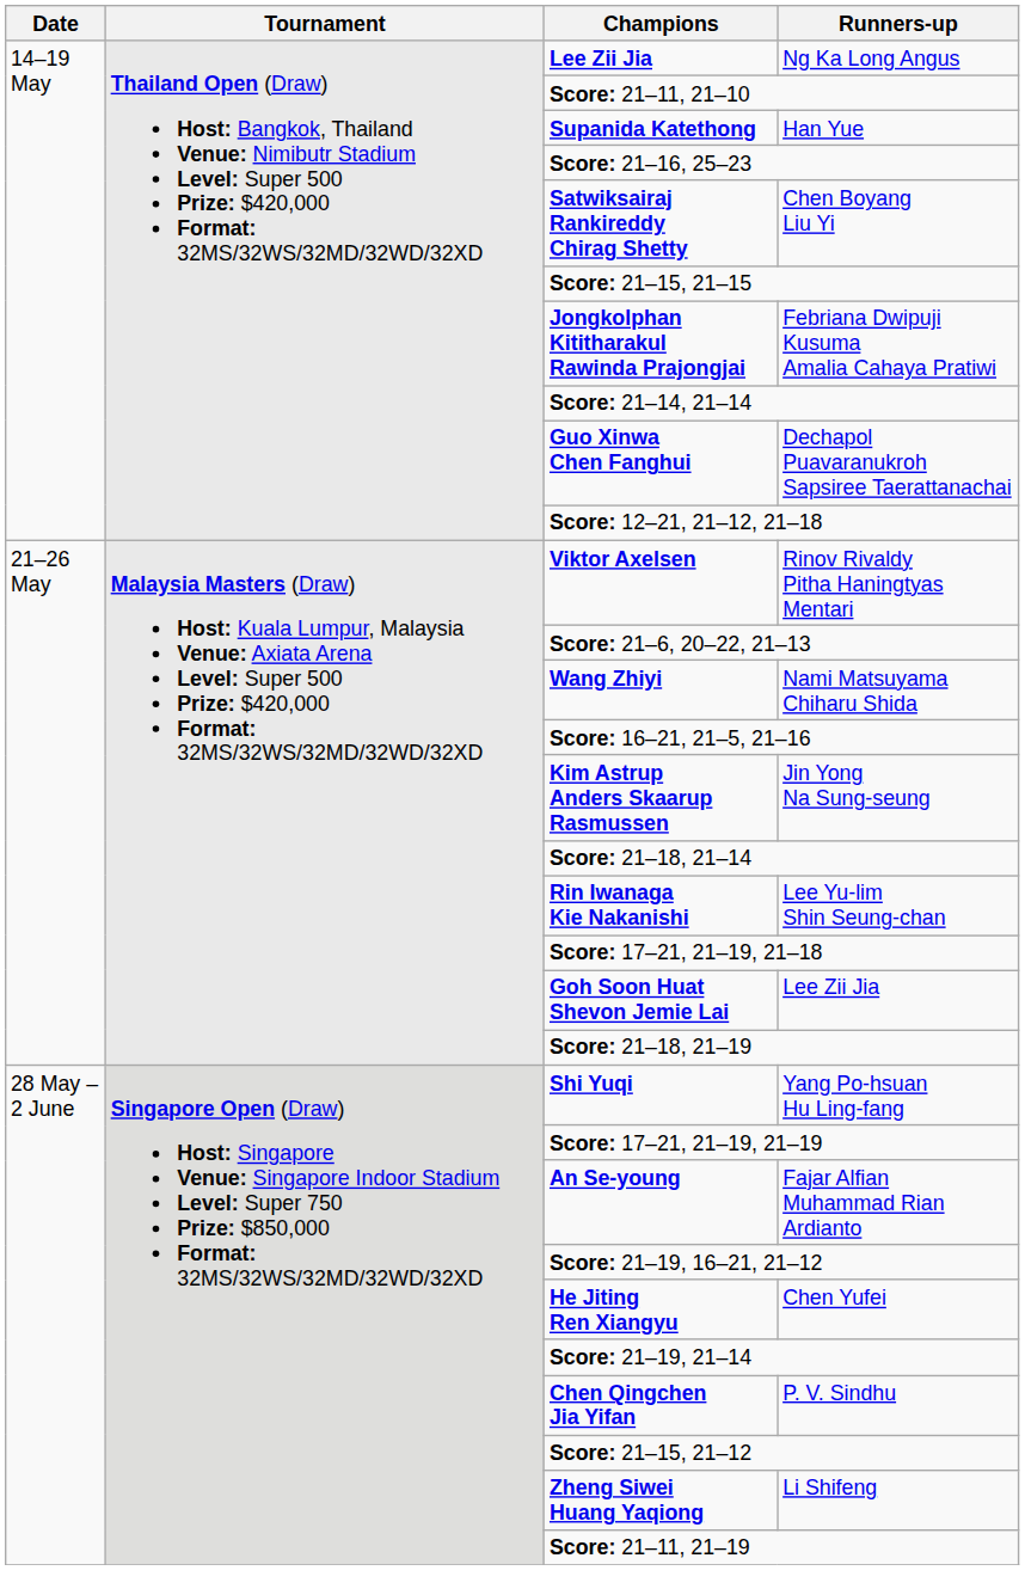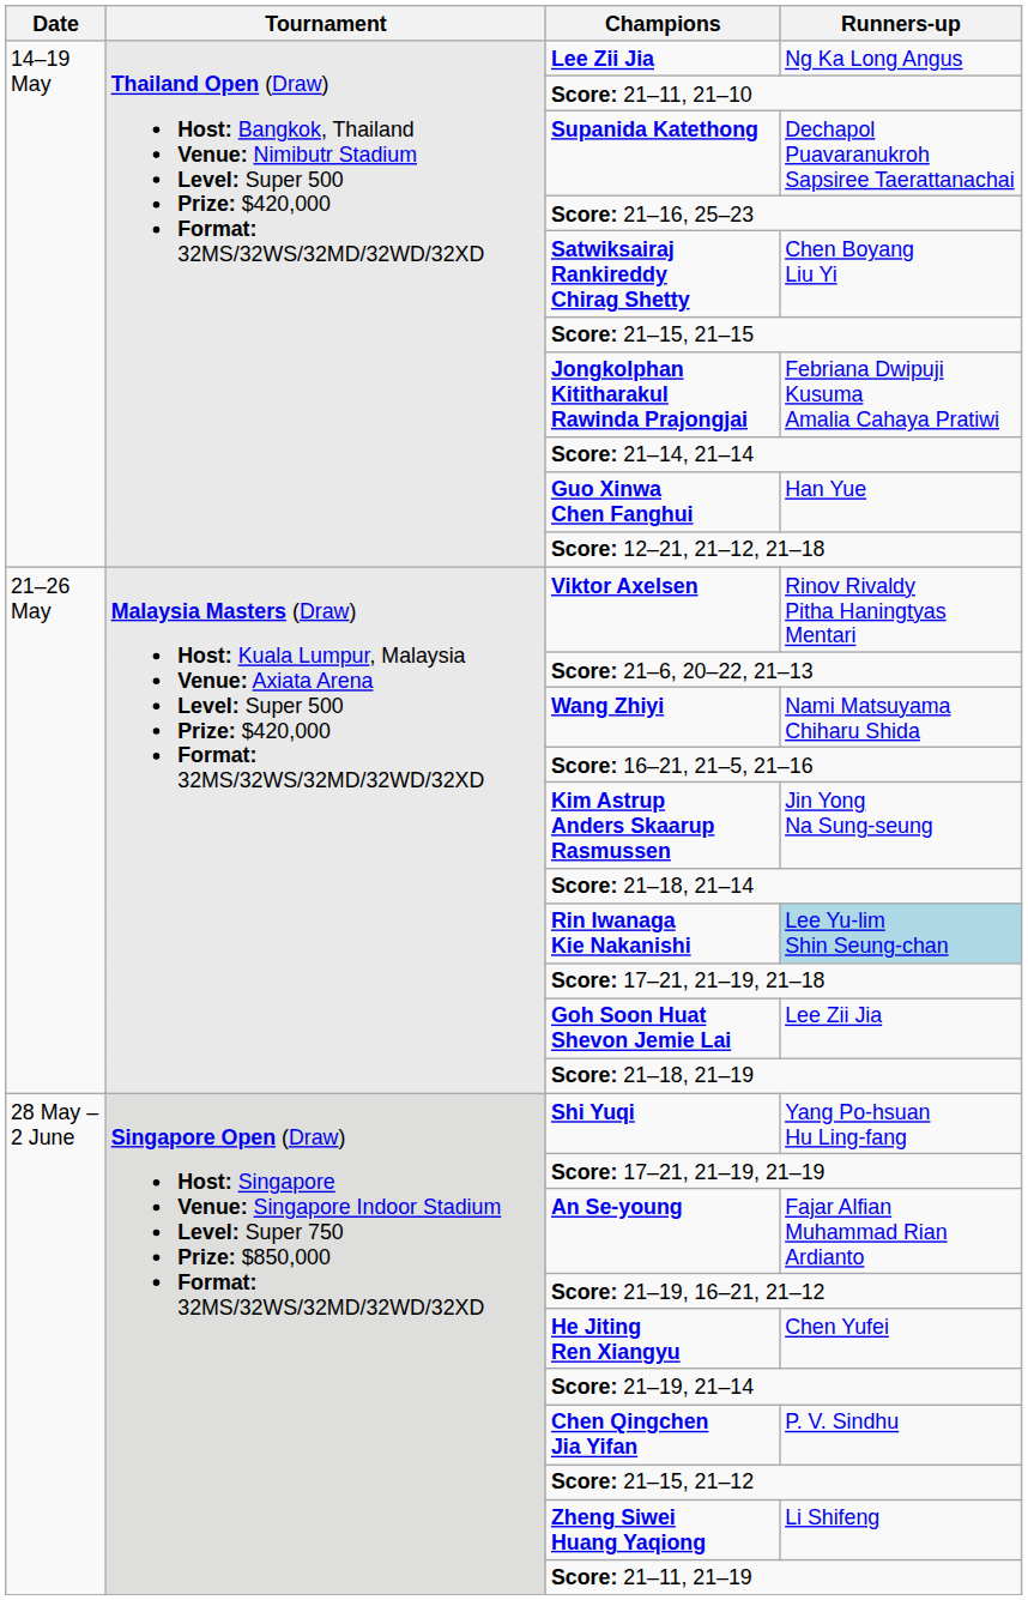 <table class="wikitable" style="font-size:80%">
 <tr>
 <th width="110">Date</th>
 <th width="330">Tournament</th>
 <th width="250">Champions</th>
 <th width="250">Runners-up</th>
 </tr>
 <tr valign="top">
 <td rowspan="10">14–19 May</td>
 <td bgcolor="#E9E9E9" rowspan="10"><br><strong><a href='#'>Thailand Open</a></strong> (<a href='#'>Draw</a>)<ul><li><strong>Host:</strong> <a href='#'>Bangkok</a>, Thailand</li><li><strong>Venue:</strong> <a href='#'>Nimibutr Stadium</a></li><li><strong>Level:</strong> Super 500</li><li><strong>Prize:</strong> $420,000</li><li><strong>Format:</strong> 32MS/32WS/32MD/32WD/32XD</li></ul></td>
 <td><strong> <a href='#'>Lee Zii Jia</a></strong></td>
 <td> <a href='#'>Ng Ka Long Angus</a></td>
 </tr>
 <tr>
 <td colspan="2"><strong>Score:</strong> 21–11, 21–10</td>
 </tr>
 <tr valign="top">
 <td><strong> <a href='#'>Supanida Katethong</a></strong></td>
-<td> <a href='#'>Han Yue</a></td>
+<td> <a href='#'>Dechapol Puavaranukroh</a><br> <a href='#'>Sapsiree Taerattanachai</a></td>
 </tr>
 <tr>
 <td colspan="2"><strong>Score:</strong> 21–16, 25–23</td>
 </tr>
 <tr valign="top">
 <td><strong> <a href='#'>Satwiksairaj Rankireddy</a><br> <a href='#'>Chirag Shetty</a></strong></td>
 <td> <a href='#'>Chen Boyang</a><br> <a href='#'>Liu Yi</a></td>
 </tr>
 <tr>
 <td colspan="2"><strong>Score:</strong> 21–15, 21–15</td>
 </tr>
 <tr valign="top">
 <td><strong> <a href='#'>Jongkolphan Kititharakul</a><br> <a href='#'>Rawinda Prajongjai</a></strong></td>
 <td> <a href='#'>Febriana Dwipuji Kusuma</a><br> <a href='#'>Amalia Cahaya Pratiwi</a></td>
 </tr>
 <tr>
 <td colspan="2"><strong>Score:</strong> 21–14, 21–14</td>
 </tr>
 <tr valign="top">
 <td><strong> <a href='#'>Guo Xinwa</a><br> <a href='#'>Chen Fanghui</a></strong></td>
-<td> <a href='#'>Dechapol Puavaranukroh</a><br> <a href='#'>Sapsiree Taerattanachai</a></td>
+<td> <a href='#'>Han Yue</a></td>
 </tr>
 <tr>
 <td colspan="2"><strong>Score:</strong> 12–21, 21–12, 21–18</td>
 </tr>
 <tr valign="top">
 <td rowspan="10">21–26 May</td>
 <td bgcolor="#E9E9E9" rowspan="10"><br><strong><a href='#'>Malaysia Masters</a></strong> (<a href='#'>Draw</a>)<ul><li><strong>Host:</strong> <a href='#'>Kuala Lumpur</a>, Malaysia</li><li><strong>Venue:</strong> <a href='#'>Axiata Arena</a></li><li><strong>Level:</strong> Super 500</li><li><strong>Prize:</strong> $420,000</li><li><strong>Format:</strong> 32MS/32WS/32MD/32WD/32XD</li></ul></td>
 <td><strong> <a href='#'>Viktor Axelsen</a></strong></td>
 <td> <a href='#'>Rinov Rivaldy</a><br> <a href='#'>Pitha Haningtyas Mentari</a></td>
 </tr>
 <tr>
 <td colspan="2"><strong>Score:</strong> 21–6, 20–22, 21–13</td>
 </tr>
 <tr valign="top">
 <td><strong> <a href='#'>Wang Zhiyi</a></strong></td>
 <td> <a href='#'>Nami Matsuyama</a><br> <a href='#'>Chiharu Shida</a></td>
 </tr>
 <tr>
 <td colspan="2"><strong>Score:</strong> 16–21, 21–5, 21–16</td>
 </tr>
 <tr valign="top">
 <td><strong> <a href='#'>Kim Astrup</a><br> <a href='#'>Anders Skaarup Rasmussen</a></strong></td>
 <td> <a href='#'>Jin Yong</a><br> <a href='#'>Na Sung-seung</a></td>
 </tr>
 <tr>
 <td colspan="2"><strong>Score:</strong> 21–18, 21–14</td>
 </tr>
 <tr valign="top">
 <td><strong> <a href='#'>Rin Iwanaga</a><br> <a href='#'>Kie Nakanishi</a></strong></td>
-<td> <a href='#'>Lee Yu-lim</a><br> <a href='#'>Shin Seung-chan</a></td>
+<td style="background: lightblue;"> <a href='#'>Lee Yu-lim</a><br> <a href='#'>Shin Seung-chan</a></td>
 </tr>
 <tr>
 <td colspan="2"><strong>Score:</strong> 17–21, 21–19, 21–18</td>
 </tr>
 <tr valign="top">
 <td><strong> <a href='#'>Goh Soon Huat</a><br> <a href='#'>Shevon Jemie Lai</a></strong></td>
 <td> <a href='#'>Lee Zii Jia</a></td>
 </tr>
 <tr>
 <td colspan="2"><strong>Score:</strong> 21–18, 21–19</td>
 </tr>
 <tr valign="top">
 <td rowspan="10">28 May – 2 June</td>
 <td bgcolor="#DEDEDC" rowspan="10"><br><strong><a href='#'>Singapore Open</a></strong> (<a href='#'>Draw</a>)<ul><li><strong>Host:</strong> <a href='#'>Singapore</a></li><li><strong>Venue:</strong> <a href='#'>Singapore Indoor Stadium</a></li><li><strong>Level:</strong> Super 750</li><li><strong>Prize:</strong> $850,000</li><li><strong>Format:</strong> 32MS/32WS/32MD/32WD/32XD</li></ul></td>
 <td><strong> <a href='#'>Shi Yuqi</a></strong></td>
 <td> <a href='#'>Yang Po-hsuan</a><br> <a href='#'>Hu Ling-fang</a></td>
 </tr>
 <tr>
 <td colspan="2"><strong>Score:</strong> 17–21, 21–19, 21–19</td>
 </tr>
 <tr valign="top">
 <td><strong> <a href='#'>An Se-young</a></strong></td>
 <td> <a href='#'>Fajar Alfian</a><br> <a href='#'>Muhammad Rian Ardianto</a></td>
 </tr>
 <tr>
 <td colspan="2"><strong>Score:</strong> 21–19, 16–21, 21–12</td>
 </tr>
 <tr valign="top">
 <td><strong> <a href='#'>He Jiting</a><br> <a href='#'>Ren Xiangyu</a></strong></td>
 <td> <a href='#'>Chen Yufei</a></td>
 </tr>
 <tr>
 <td colspan="2"><strong>Score:</strong> 21–19, 21–14</td>
 </tr>
 <tr valign="top">
 <td><strong> <a href='#'>Chen Qingchen</a><br> <a href='#'>Jia Yifan</a></strong></td>
 <td> <a href='#'>P. V. Sindhu</a></td>
 </tr>
 <tr>
 <td colspan="2"><strong>Score:</strong> 21–15, 21–12</td>
 </tr>
 <tr valign="top">
 <td><strong> <a href='#'>Zheng Siwei</a><br> <a href='#'>Huang Yaqiong</a></strong></td>
 <td> <a href='#'>Li Shifeng</a></td>
 </tr>
 <tr>
 <td colspan="2"><strong>Score:</strong> 21–11, 21–19</td>
 </tr>
 </table>
